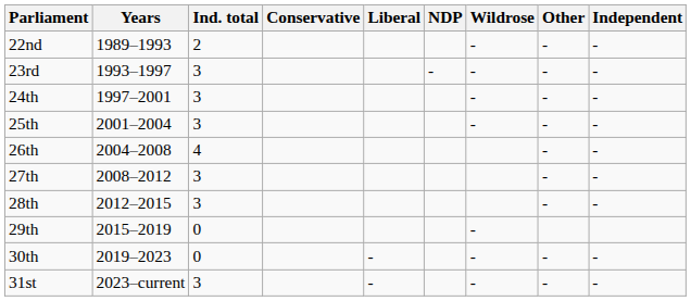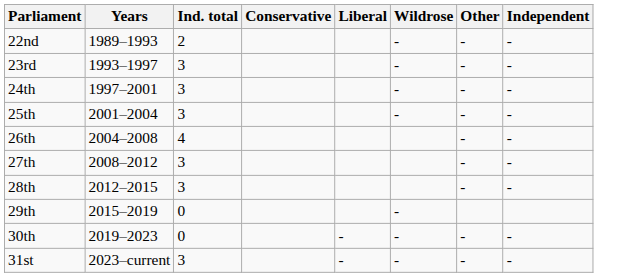 <table class="wikitable sortable">
 <tr>
 <th data-sort-type="number">Parliament</th>
 <th>Years</th>
 <th>Ind. total</th>
 <th>Conservative</th>
 <th>Liberal</th>
-<th>NDP</th>
 <th>Wildrose</th>
 <th>Other</th>
 <th>Independent</th>
 </tr>
 <tr>
 <td>22nd</td>
 <td>1989–1993</td>
 <td>2</td>
-<td></td>
 <td></td>
 <td></td>
 <td>-</td>
 <td>-</td>
 <td>-</td>
 </tr>
 <tr>
 <td>23rd</td>
 <td>1993–1997</td>
 <td>3</td>
 <td></td>
 <td></td>
 <td>-</td>
 <td>-</td>
 <td>-</td>
-<td>-</td>
 </tr>
 <tr>
 <td>24th</td>
 <td>1997–2001</td>
 <td>3</td>
-<td></td>
 <td></td>
 <td></td>
 <td>-</td>
 <td>-</td>
 <td>-</td>
 </tr>
 <tr>
 <td>25th</td>
 <td>2001–2004</td>
 <td>3</td>
-<td></td>
 <td></td>
 <td></td>
 <td>-</td>
 <td>-</td>
 <td>-</td>
 </tr>
 <tr>
 <td>26th</td>
 <td>2004–2008</td>
 <td>4</td>
 <td></td>
 <td></td>
 <td></td>
-<td></td>
 <td>-</td>
 <td>-</td>
 </tr>
 <tr>
 <td>27th</td>
 <td>2008–2012</td>
 <td>3</td>
-<td></td>
 <td></td>
 <td></td>
 <td></td>
 <td>-</td>
 <td>-</td>
 </tr>
 <tr>
 <td>28th</td>
 <td>2012–2015</td>
 <td>3</td>
 <td></td>
 <td></td>
 <td></td>
-<td></td>
 <td>-</td>
 <td>-</td>
 </tr>
 <tr>
 <td>29th</td>
 <td>2015–2019</td>
 <td>0</td>
-<td></td>
 <td></td>
 <td></td>
 <td>-</td>
 <td></td>
 <td></td>
 </tr>
 <tr>
 <td>30th</td>
 <td>2019–2023</td>
 <td>0</td>
 <td></td>
 <td>-</td>
-<td></td>
 <td>-</td>
 <td>-</td>
 <td>-</td>
 </tr>
 <tr>
 <td>31st</td>
 <td>2023–current</td>
 <td>3</td>
 <td></td>
 <td>-</td>
-<td></td>
 <td>-</td>
 <td>-</td>
 <td>-</td>
 </tr>
 </table>
